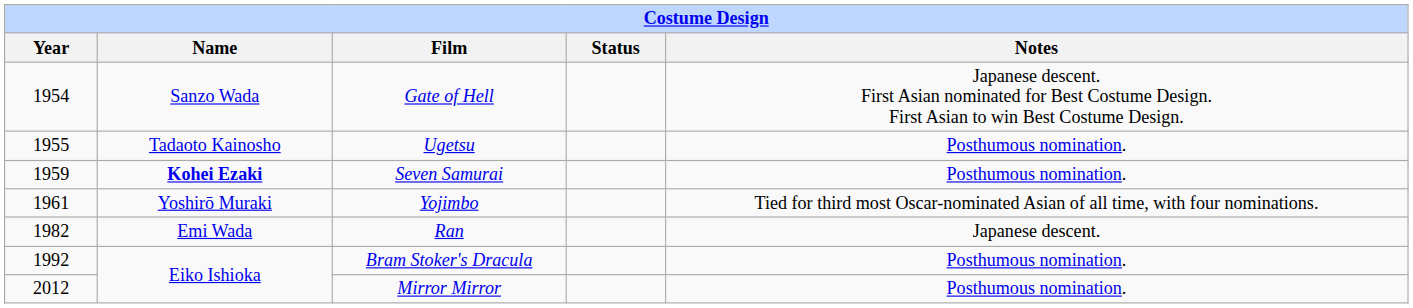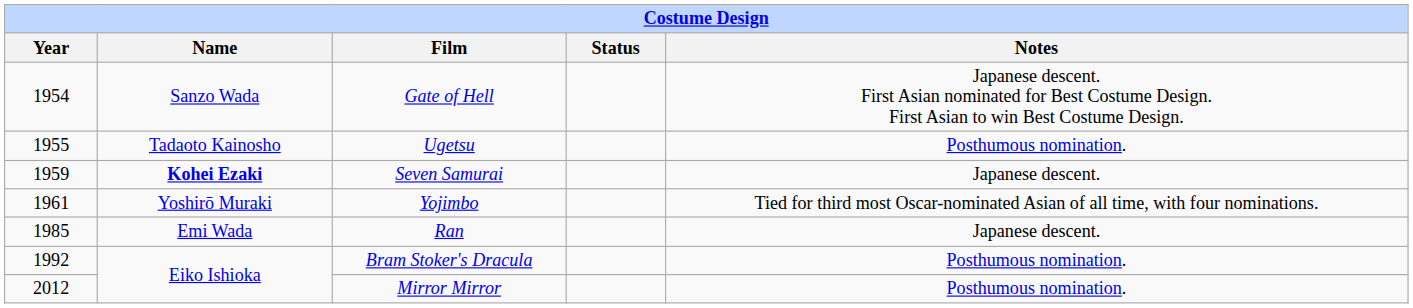 <table class="wikitable" style="text-align: center">
 <tr style="background:#bfd7ff;">
 <td colspan="6" style="text-align:center;"><strong><a href='#'>Costume Design</a></strong></td>
 </tr>
 <tr style="background:#ebf5ff;">
 <th style="width:075px;">Year</th>
 <th style="width:200px;">Name</th>
 <th style="width:200px;">Film</th>
 <th style="width:080px;">Status</th>
 <th style="width:650px;">Notes</th>
 </tr>
 <tr>
 <td>1954</td>
 <td><a href='#'>Sanzo Wada</a></td>
 <td><em><a href='#'>Gate of Hell</a></em></td>
 <td></td>
 <td>Japanese descent.<br>First Asian nominated for Best Costume Design.<br>First Asian to win Best Costume Design.</td>
 </tr>
 <tr>
 <td>1955</td>
 <td><a href='#'>Tadaoto Kainosho</a></td>
 <td><em><a href='#'>Ugetsu</a></em></td>
 <td></td>
 <td><a href='#'>Posthumous nomination</a>.</td>
 </tr>
 <tr>
 <td>1959</td>
 <td><strong><a href='#'>Kohei Ezaki</a></strong></td>
 <td><em><a href='#'>Seven Samurai</a></em></td>
 <td></td>
-<td><a href='#'>Posthumous nomination</a>.</td>
+<td>Japanese descent.</td>
 </tr>
 <tr>
 <td>1961</td>
 <td><a href='#'>Yoshirō Muraki</a></td>
 <td><em><a href='#'>Yojimbo</a></em></td>
 <td></td>
 <td>Tied for third most Oscar-nominated Asian of all time, with four nominations.</td>
 </tr>
 <tr>
-<td>1982</td>
+<td>1985</td>
 <td><a href='#'>Emi Wada</a></td>
 <td><em><a href='#'>Ran</a></em></td>
 <td></td>
 <td>Japanese descent.</td>
 </tr>
 <tr>
 <td>1992</td>
 <td rowspan=2><a href='#'>Eiko Ishioka</a></td>
 <td><em><a href='#'>Bram Stoker's Dracula</a></em></td>
 <td></td>
 <td><a href='#'>Posthumous nomination</a>.</td>
 </tr>
 <tr>
 <td>2012</td>
 <td><em><a href='#'>Mirror Mirror</a></em></td>
 <td></td>
 <td><a href='#'>Posthumous nomination</a>.</td>
 </tr>
 </table>
